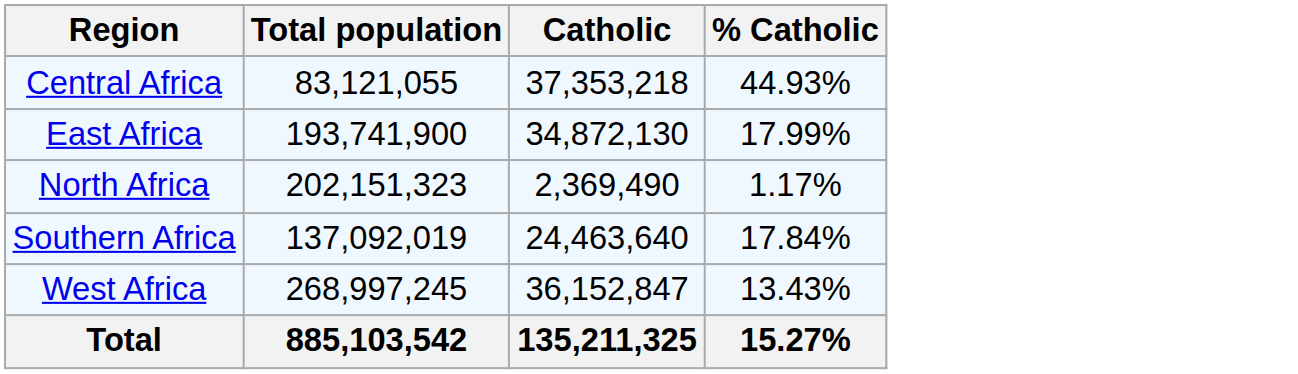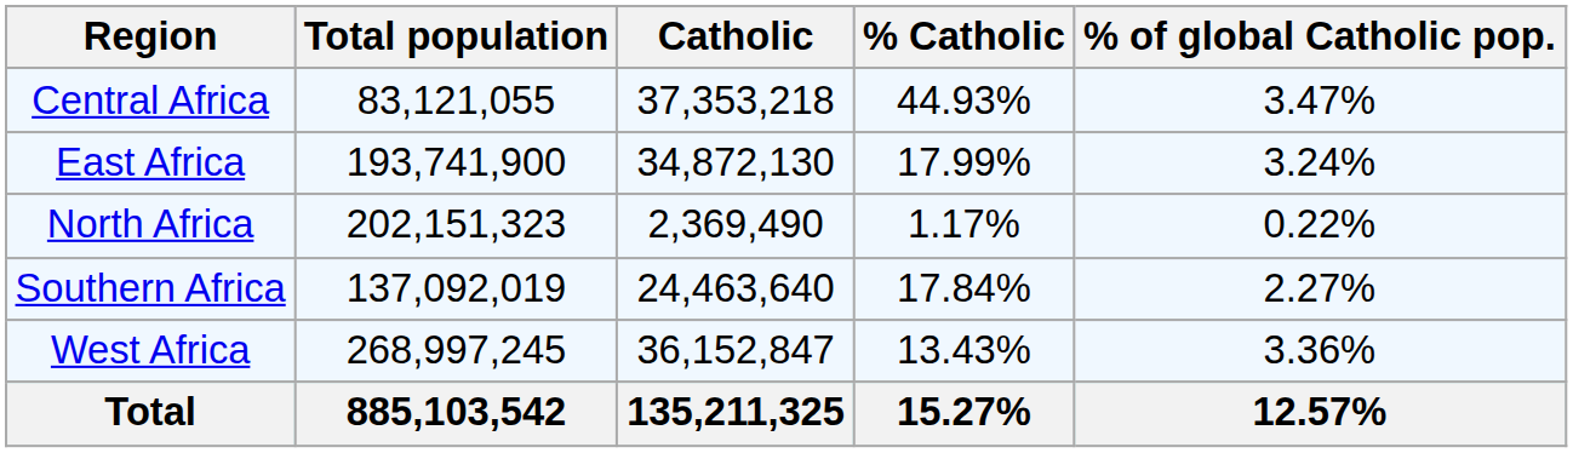 <table class="wikitable">
 <tr bgcolor=#CCCCFF>
 <th>Region</th>
 <th>Total population</th>
 <th>Catholic</th>
 <th>% Catholic</th>
+<th>% of global Catholic pop.</th>
 </tr>
 <tr ALIGN=center bgcolor=#F0F8FF>
 <td><a href='#'>Central Africa</a></td>
 <td>83,121,055</td>
 <td>37,353,218</td>
 <td>44.93%</td>
+<td>3.47%</td>
 </tr>
 <tr ALIGN=center bgcolor=#F0F8FF>
 <td><a href='#'>East Africa</a></td>
 <td>193,741,900</td>
 <td>34,872,130</td>
 <td>17.99%</td>
+<td>3.24%</td>
 </tr>
 <tr ALIGN=center bgcolor=#F0F8FF>
 <td><a href='#'>North Africa</a></td>
 <td>202,151,323</td>
 <td>2,369,490</td>
 <td>1.17%</td>
+<td>0.22%</td>
 </tr>
 <tr ALIGN=center bgcolor=#F0F8FF>
 <td><a href='#'>Southern Africa</a></td>
 <td>137,092,019</td>
 <td>24,463,640</td>
 <td>17.84%</td>
+<td>2.27%</td>
 </tr>
 <tr ALIGN=center bgcolor=#F0F8FF>
 <td><a href='#'>West Africa</a></td>
 <td>268,997,245</td>
 <td>36,152,847</td>
 <td>13.43%</td>
+<td>3.36%</td>
 </tr>
 <tr bgcolor=#99FFFF>
 <th>Total</th>
 <th>885,103,542</th>
 <th>135,211,325</th>
 <th>15.27%</th>
+<th>12.57%</th>
 </tr>
 </table>
